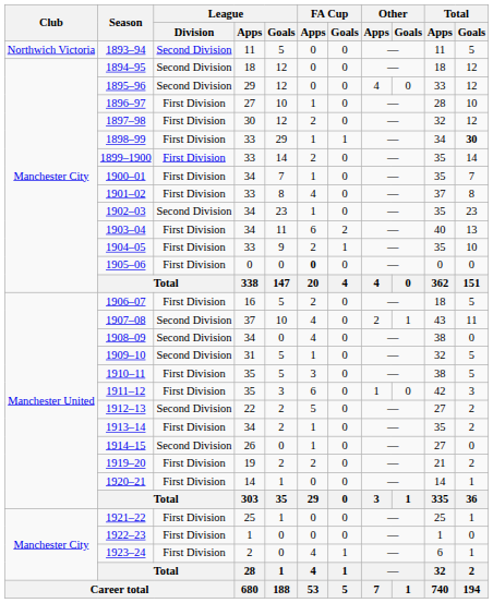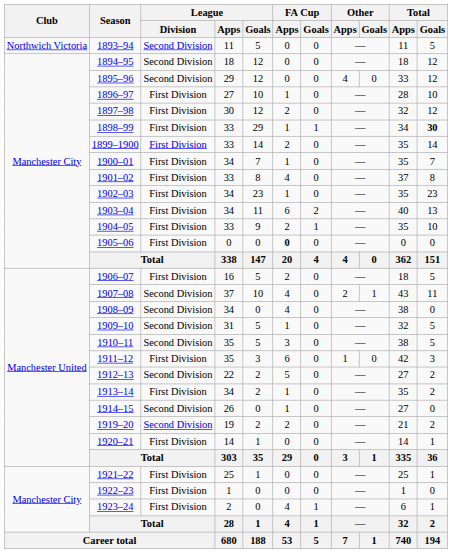 <table class="wikitable" style="text-align: center">
 <tr>
 <th rowspan="2">Club</th>
 <th rowspan="2">Season</th>
 <th colspan="3">League</th>
 <th colspan="2">FA Cup</th>
 <th colspan="2">Other</th>
 <th colspan="2">Total</th>
 </tr>
 <tr>
 <th>Division</th>
 <th>Apps</th>
 <th>Goals</th>
 <th>Apps</th>
 <th>Goals</th>
 <th>Apps</th>
 <th>Goals</th>
 <th>Apps</th>
 <th>Goals</th>
 </tr>
 <tr>
 <td><a href='#'>Northwich Victoria</a></td>
 <td><a href='#'>1893–94</a></td>
 <td><a href='#'>Second Division</a></td>
 <td>11</td>
 <td>5</td>
 <td>0</td>
 <td>0</td>
 <td colspan="2">—</td>
 <td>11</td>
 <td>5</td>
 </tr>
 <tr>
 <td rowspan="13"><a href='#'>Manchester City</a></td>
 <td><a href='#'>1894–95</a></td>
 <td>Second Division</td>
 <td>18</td>
 <td>12</td>
 <td>0</td>
 <td>0</td>
 <td colspan="2">—</td>
 <td>18</td>
 <td>12</td>
 </tr>
 <tr>
 <td><a href='#'>1895–96</a></td>
 <td>Second Division</td>
 <td>29</td>
 <td>12</td>
 <td>0</td>
 <td>0</td>
 <td>4</td>
 <td>0</td>
 <td>33</td>
 <td>12</td>
 </tr>
 <tr>
 <td><a href='#'>1896–97</a></td>
 <td>First Division</td>
 <td>27</td>
 <td>10</td>
 <td>1</td>
 <td>0</td>
 <td colspan="2">—</td>
 <td>28</td>
 <td>10</td>
 </tr>
 <tr>
 <td><a href='#'>1897–98</a></td>
 <td>First Division</td>
 <td>30</td>
 <td>12</td>
 <td>2</td>
 <td>0</td>
 <td colspan="2">—</td>
 <td>32</td>
 <td>12</td>
 </tr>
 <tr>
 <td><a href='#'>1898–99</a></td>
 <td>First Division</td>
 <td>33</td>
 <td>29</td>
 <td>1</td>
 <td>1</td>
 <td colspan="2">—</td>
 <td>34</td>
 <td><strong>30</strong></td>
 </tr>
 <tr>
 <td><a href='#'>1899–1900</a></td>
 <td><a href='#'>First Division</a></td>
 <td>33</td>
 <td>14</td>
 <td>2</td>
 <td>0</td>
 <td colspan="2">—</td>
 <td>35</td>
 <td>14</td>
 </tr>
 <tr>
 <td><a href='#'>1900–01</a></td>
 <td>First Division</td>
 <td>34</td>
 <td>7</td>
 <td>1</td>
 <td>0</td>
 <td colspan="2">—</td>
 <td>35</td>
 <td>7</td>
 </tr>
 <tr>
 <td><a href='#'>1901–02</a></td>
 <td>First Division</td>
 <td>33</td>
 <td>8</td>
 <td>4</td>
 <td>0</td>
 <td colspan="2">—</td>
 <td>37</td>
 <td>8</td>
 </tr>
 <tr>
 <td><a href='#'>1902–03</a></td>
-<td>Second Division</td>
+<td>First Division</td>
 <td>34</td>
 <td>23</td>
 <td>1</td>
 <td>0</td>
 <td colspan="2">—</td>
 <td>35</td>
 <td>23</td>
 </tr>
 <tr>
 <td><a href='#'>1903–04</a></td>
 <td>First Division</td>
 <td>34</td>
 <td>11</td>
 <td>6</td>
 <td>2</td>
 <td colspan="2">—</td>
 <td>40</td>
 <td>13</td>
 </tr>
 <tr>
 <td><a href='#'>1904–05</a></td>
 <td>First Division</td>
 <td>33</td>
 <td>9</td>
 <td>2</td>
 <td>1</td>
 <td colspan="2">—</td>
 <td>35</td>
 <td>10</td>
 </tr>
 <tr>
 <td><a href='#'>1905–06</a></td>
 <td>First Division</td>
 <td>0</td>
 <td>0</td>
 <td><strong>0</strong></td>
 <td>0</td>
 <td colspan="2">—</td>
 <td>0</td>
 <td>0</td>
 </tr>
 <tr>
 <th colspan="2">Total</th>
 <th>338</th>
 <th>147</th>
 <th>20</th>
 <th>4</th>
 <th>4</th>
 <th>0</th>
 <th>362</th>
 <th>151</th>
 </tr>
 <tr>
 <td rowspan="12"><a href='#'>Manchester United</a></td>
 <td><a href='#'>1906–07</a></td>
 <td>First Division</td>
 <td>16</td>
 <td>5</td>
 <td>2</td>
 <td>0</td>
 <td colspan="2">—</td>
 <td>18</td>
 <td>5</td>
 </tr>
 <tr>
 <td><a href='#'>1907–08</a></td>
 <td>Second Division</td>
 <td>37</td>
 <td>10</td>
 <td>4</td>
 <td>0</td>
 <td>2</td>
 <td>1</td>
 <td>43</td>
 <td>11</td>
 </tr>
 <tr>
 <td><a href='#'>1908–09</a></td>
 <td>Second Division</td>
 <td>34</td>
 <td>0</td>
 <td>4</td>
 <td>0</td>
 <td colspan="2">—</td>
 <td>38</td>
 <td>0</td>
 </tr>
 <tr>
 <td><a href='#'>1909–10</a></td>
 <td>Second Division</td>
 <td>31</td>
 <td>5</td>
 <td>1</td>
 <td>0</td>
 <td colspan="2">—</td>
 <td>32</td>
 <td>5</td>
 </tr>
 <tr>
 <td><a href='#'>1910–11</a></td>
-<td>First Division</td>
+<td>Second Division</td>
 <td>35</td>
 <td>5</td>
 <td>3</td>
 <td>0</td>
 <td colspan="2">—</td>
 <td>38</td>
 <td>5</td>
 </tr>
 <tr>
 <td><a href='#'>1911–12</a></td>
 <td>First Division</td>
 <td>35</td>
 <td>3</td>
 <td>6</td>
 <td>0</td>
 <td>1</td>
 <td>0</td>
 <td>42</td>
 <td>3</td>
 </tr>
 <tr>
 <td><a href='#'>1912–13</a></td>
 <td>Second Division</td>
 <td>22</td>
 <td>2</td>
 <td>5</td>
 <td>0</td>
 <td colspan="2">—</td>
 <td>27</td>
 <td>2</td>
 </tr>
 <tr>
 <td><a href='#'>1913–14</a></td>
 <td>First Division</td>
 <td>34</td>
 <td>2</td>
 <td>1</td>
 <td>0</td>
 <td colspan="2">—</td>
 <td>35</td>
 <td>2</td>
 </tr>
 <tr>
 <td><a href='#'>1914–15</a></td>
 <td>Second Division</td>
 <td>26</td>
 <td>0</td>
 <td>1</td>
 <td>0</td>
 <td colspan="2">—</td>
 <td>27</td>
 <td>0</td>
 </tr>
 <tr>
 <td><a href='#'>1919–20</a></td>
-<td>First Division</td>
+<td><a href='#'>Second Division</a></td>
 <td>19</td>
 <td>2</td>
 <td>2</td>
 <td>0</td>
 <td colspan="2">—</td>
 <td>21</td>
 <td>2</td>
 </tr>
 <tr>
 <td><a href='#'>1920–21</a></td>
 <td>First Division</td>
 <td>14</td>
 <td>1</td>
 <td>0</td>
 <td>0</td>
 <td colspan="2">—</td>
 <td>14</td>
 <td>1</td>
 </tr>
 <tr>
 <th colspan="2">Total</th>
 <th>303</th>
 <th>35</th>
 <th>29</th>
 <th>0</th>
 <th>3</th>
 <th>1</th>
 <th>335</th>
 <th>36</th>
 </tr>
 <tr>
 <td rowspan="4"><a href='#'>Manchester City</a></td>
 <td><a href='#'>1921–22</a></td>
 <td>First Division</td>
 <td>25</td>
 <td>1</td>
 <td>0</td>
 <td>0</td>
 <td colspan="2">—</td>
 <td>25</td>
 <td>1</td>
 </tr>
 <tr>
 <td><a href='#'>1922–23</a></td>
 <td>First Division</td>
 <td>1</td>
 <td>0</td>
 <td>0</td>
 <td>0</td>
 <td colspan="2">—</td>
 <td>1</td>
 <td>0</td>
 </tr>
 <tr>
 <td><a href='#'>1923–24</a></td>
 <td>First Division</td>
 <td>2</td>
 <td>0</td>
 <td>4</td>
 <td>1</td>
 <td colspan="2">—</td>
 <td>6</td>
 <td>1</td>
 </tr>
 <tr>
 <th colspan="2">Total</th>
 <th>28</th>
 <th>1</th>
 <th>4</th>
 <th>1</th>
 <th colspan="2">—</th>
 <th>32</th>
 <th>2</th>
 </tr>
 <tr>
 <th colspan="3">Career total</th>
 <th>680</th>
 <th>188</th>
 <th>53</th>
 <th>5</th>
 <th>7</th>
 <th>1</th>
 <th>740</th>
 <th>194</th>
 </tr>
 </table>
